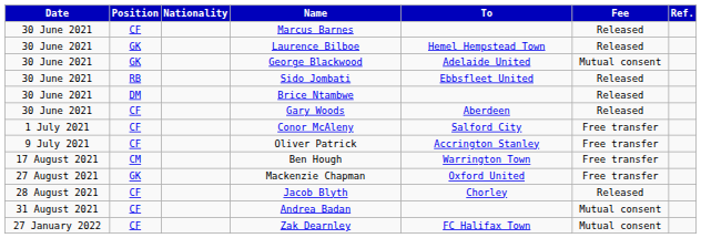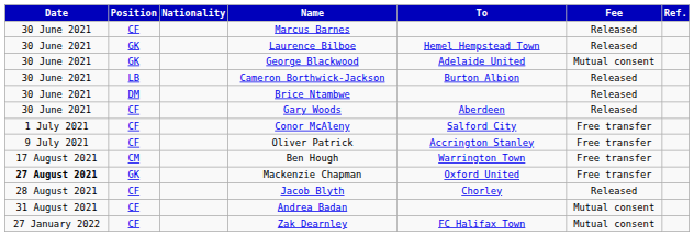 <table class="wikitable"  style="text-align:center; font-size:90%; ">
 <tr>
 <th style="background:#0000BB;color:#fff; width:120px;">Date</th>
 <th style="background:#0000BB;color:#fff; width:50px;">Position</th>
 <th style="background:#0000BB;color:#fff; width:50px;">Nationality</th>
 <th style="background:#0000BB;color:#fff; width:200px;">Name</th>
 <th style="background:#0000BB;color:#fff; width:200px;">To</th>
 <th style="background:#0000BB;color:#fff; width:110px;">Fee</th>
 <th style="background:#0000BB;color:#fff; width:25px;">Ref.</th>
 </tr>
 <tr>
 <td>30 June 2021</td>
 <td><a href='#'>CF</a></td>
 <td></td>
 <td><a href='#'>Marcus Barnes</a></td>
 <td></td>
 <td>Released</td>
 <td></td>
 </tr>
 <tr>
 <td>30 June 2021</td>
 <td><a href='#'>GK</a></td>
 <td></td>
 <td><a href='#'>Laurence Bilboe</a></td>
 <td> <a href='#'>Hemel Hempstead Town</a></td>
 <td>Released</td>
 <td></td>
 </tr>
 <tr>
 <td>30 June 2021</td>
 <td><a href='#'>GK</a></td>
 <td></td>
 <td><a href='#'>George Blackwood</a></td>
 <td> <a href='#'>Adelaide United</a></td>
 <td>Mutual consent</td>
 <td></td>
 </tr>
 <tr>
 <td>30 June 2021</td>
-<td><a href='#'>RB</a></td>
+<td><a href='#'>LB</a></td>
 <td></td>
-<td><a href='#'>Sido Jombati</a></td>
-<td> <a href='#'>Ebbsfleet United</a></td>
+<td><a href='#'>Cameron Borthwick-Jackson</a></td>
+<td> <a href='#'>Burton Albion</a></td>
 <td>Released</td>
 <td></td>
 </tr>
 <tr>
 <td>30 June 2021</td>
 <td><a href='#'>DM</a></td>
 <td></td>
 <td><a href='#'>Brice Ntambwe</a></td>
 <td></td>
 <td>Released</td>
 <td></td>
 </tr>
 <tr>
 <td>30 June 2021</td>
 <td><a href='#'>CF</a></td>
 <td></td>
 <td><a href='#'>Gary Woods</a></td>
 <td> <a href='#'>Aberdeen</a></td>
 <td>Released</td>
 <td></td>
 </tr>
 <tr>
 <td>1 July 2021</td>
 <td><a href='#'>CF</a></td>
 <td></td>
 <td><a href='#'>Conor McAleny</a></td>
 <td> <a href='#'>Salford City</a></td>
 <td>Free transfer</td>
 <td></td>
 </tr>
 <tr>
 <td>9 July 2021</td>
 <td><a href='#'>CF</a></td>
 <td></td>
 <td>Oliver Patrick</td>
 <td> <a href='#'>Accrington Stanley</a></td>
 <td>Free transfer</td>
 <td></td>
 </tr>
 <tr>
 <td>17 August 2021</td>
 <td><a href='#'>CM</a></td>
 <td></td>
 <td>Ben Hough</td>
 <td> <a href='#'>Warrington Town</a></td>
 <td>Free transfer</td>
 <td></td>
 </tr>
 <tr>
-<td>27 August 2021</td>
+<td><strong>27 August 2021</strong></td>
 <td><a href='#'>GK</a></td>
 <td></td>
 <td>Mackenzie Chapman</td>
 <td> <a href='#'>Oxford United</a></td>
 <td>Free transfer</td>
 <td></td>
 </tr>
 <tr>
 <td>28 August 2021</td>
 <td><a href='#'>CF</a></td>
 <td></td>
 <td><a href='#'>Jacob Blyth</a></td>
 <td> <a href='#'>Chorley</a></td>
 <td>Released</td>
 <td></td>
 </tr>
 <tr>
 <td>31 August 2021</td>
 <td><a href='#'>CF</a></td>
 <td></td>
 <td><a href='#'>Andrea Badan</a></td>
 <td></td>
 <td>Mutual consent</td>
 <td></td>
 </tr>
 <tr>
 <td>27 January 2022</td>
 <td><a href='#'>CF</a></td>
 <td></td>
 <td><a href='#'>Zak Dearnley</a></td>
 <td> <a href='#'>FC Halifax Town</a></td>
 <td>Mutual consent</td>
 <td></td>
 </tr>
 </table>
